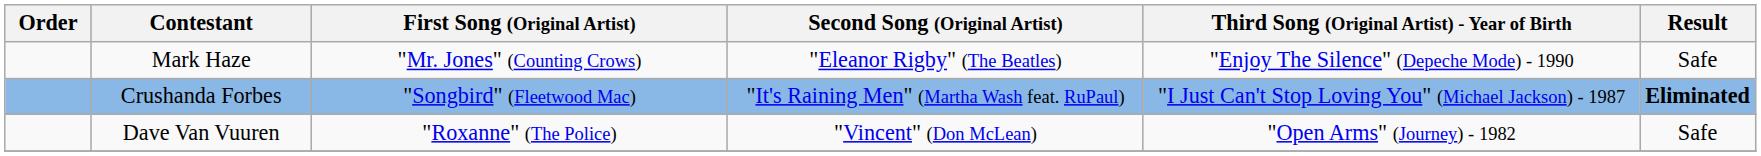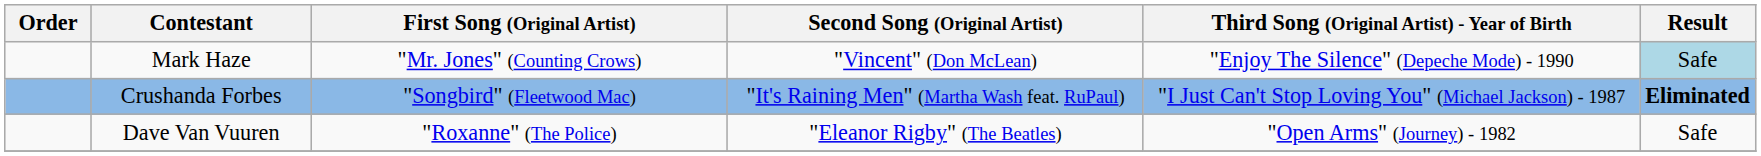 <table class="wikitable" style="font-size:90%; width:90%; text-align: center;">
 <tr>
 <th width="05%">Order</th>
 <th width="13%">Contestant</th>
 <th width="25%">First Song <small>(Original Artist)</small></th>
 <th width="25%">Second Song <small>(Original Artist)</small></th>
 <th width="30%">Third Song <small>(Original Artist) - Year of Birth</small></th>
 <th width="10%">Result</th>
 </tr>
 <tr>
 <td></td>
 <td>Mark Haze</td>
 <td>"<a href='#'>Mr. Jones</a>" <small>(<a href='#'>Counting Crows</a>)</small></td>
-<td>"<a href='#'>Eleanor Rigby</a>" <small>(<a href='#'>The Beatles</a>)</small></td>
+<td>"<a href='#'>Vincent</a>" <small>(<a href='#'>Don McLean</a>)</small></td>
 <td>"<a href='#'>Enjoy The Silence</a>" <small>(<a href='#'>Depeche Mode</a>) - 1990</small></td>
-<td>Safe</td>
+<td style="background: lightblue;">Safe</td>
 </tr>
 <tr>
 <td bgcolor="8AB8E6"></td>
 <td bgcolor="8AB8E6">Crushanda Forbes</td>
 <td bgcolor="8AB8E6">"<a href='#'>Songbird</a>" <small>(<a href='#'>Fleetwood Mac</a>)</small></td>
 <td bgcolor="8AB8E6">"<a href='#'>It's Raining Men</a>" <small>(<a href='#'>Martha Wash</a> feat. <a href='#'>RuPaul</a>)</small></td>
 <td bgcolor="8AB8E6">"<a href='#'>I Just Can't Stop Loving You</a>" <small>(<a href='#'>Michael Jackson</a>) - 1987</small></td>
 <td bgcolor="8AB8E6"><strong>Eliminated</strong></td>
 </tr>
 <tr>
 <td></td>
 <td>Dave Van Vuuren</td>
 <td>"<a href='#'>Roxanne</a>" <small>(<a href='#'>The Police</a>)</small></td>
-<td>"<a href='#'>Vincent</a>" <small>(<a href='#'>Don McLean</a>)</small></td>
+<td>"<a href='#'>Eleanor Rigby</a>" <small>(<a href='#'>The Beatles</a>)</small></td>
 <td>"<a href='#'>Open Arms</a>" <small>(<a href='#'>Journey</a>) - 1982</small></td>
 <td>Safe</td>
 </tr>
 <tr>
 </tr>
 </table>
